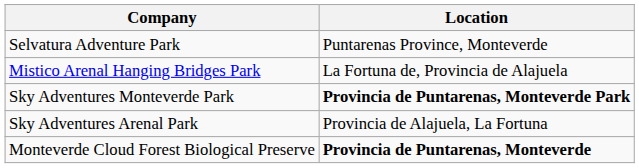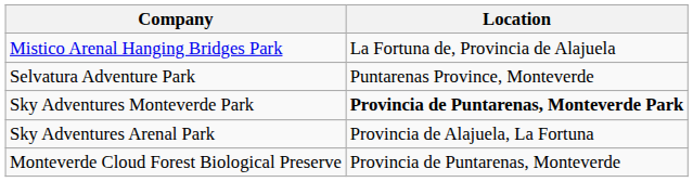 <table class="wikitable" style="margin:1em auto;">
 <tr>
 <th>Company</th>
 <th>Location</th>
 </tr>
 <tr>
+<td><a href='#'>Mistico Arenal Hanging Bridges Park</a></td>
+<td>La Fortuna de, Provincia de Alajuela</td>
+</tr>
+<tr>
 <td>Selvatura Adventure Park</td>
 <td>Puntarenas Province, Monteverde</td>
-</tr>
-<tr>
-<td><a href='#'>Mistico Arenal Hanging Bridges Park</a></td>
-<td>La Fortuna de, Provincia de Alajuela</td>
 </tr>
 <tr>
 <td>Sky Adventures Monteverde Park</td>
 <td><strong>Provincia de Puntarenas, Monteverde Park</strong></td>
 </tr>
 <tr>
 <td>Sky Adventures Arenal Park</td>
 <td>Provincia de Alajuela, La Fortuna</td>
 </tr>
 <tr>
 <td>Monteverde Cloud Forest Biological Preserve</td>
-<td><strong>Provincia de Puntarenas, Monteverde</strong></td>
+<td>Provincia de Puntarenas, Monteverde</td>
 </tr>
 </table>
